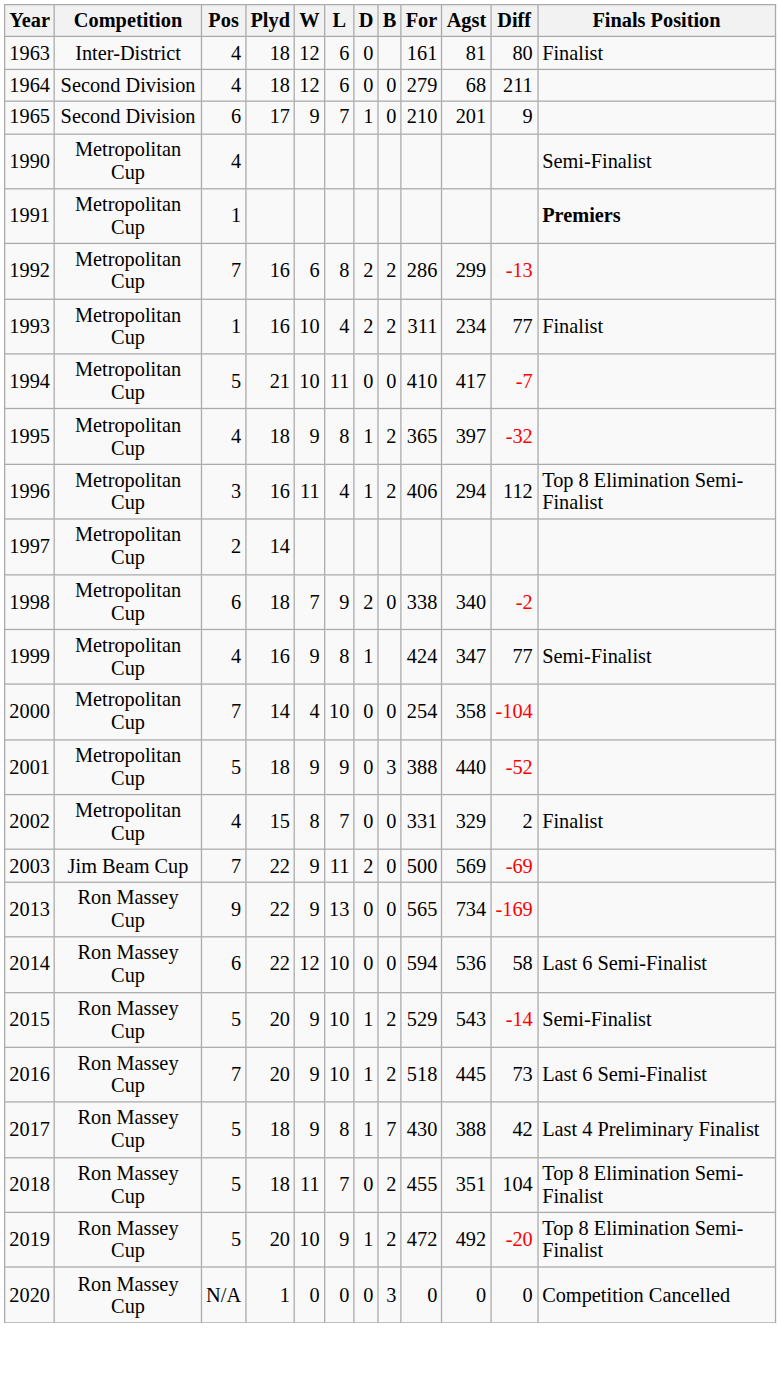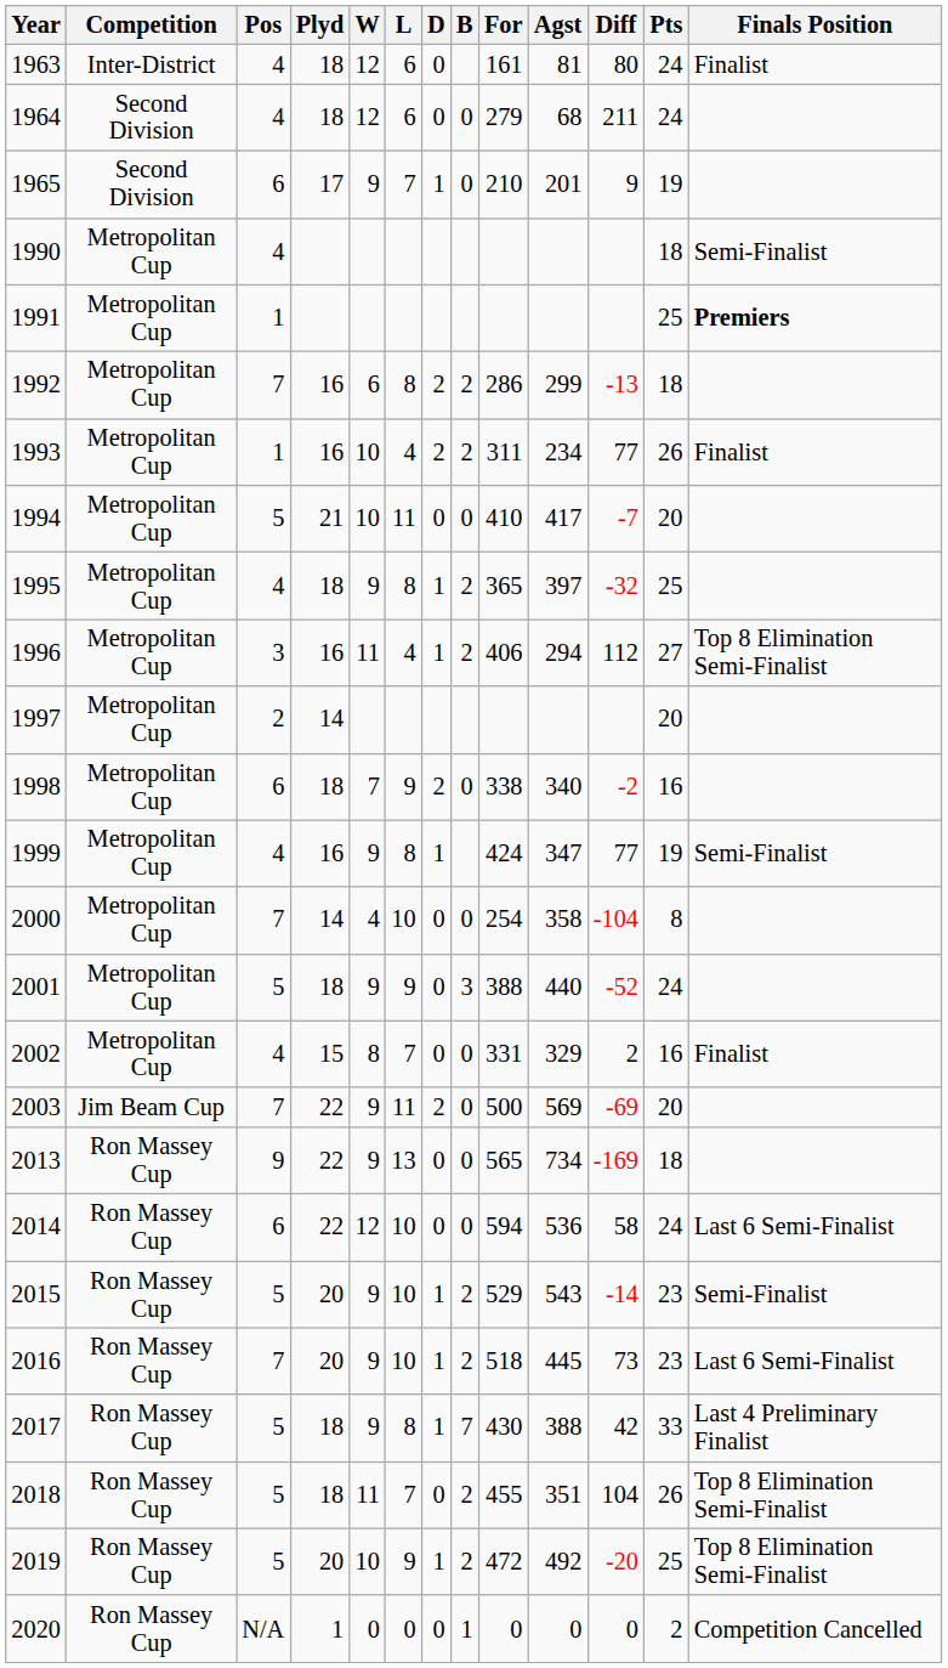 <table class="wikitable" width="auto" style="text-align: right">
 <tr>
 <th>Year</th>
 <th>Competition</th>
 <th>Pos</th>
 <th>Plyd</th>
 <th>W</th>
 <th>L</th>
 <th>D</th>
 <th>B</th>
 <th>For</th>
 <th>Agst</th>
 <th>Diff</th>
+<th>Pts</th>
 <th>Finals Position</th>
 </tr>
 <tr>
 <td>1963</td>
 <td align=center>Inter-District</td>
 <td>4</td>
 <td>18</td>
 <td>12</td>
 <td>6</td>
 <td>0</td>
 <td></td>
 <td>161</td>
 <td>81</td>
 <td>80</td>
+<td>24</td>
 <td align=left>Finalist</td>
 </tr>
 <tr>
 <td>1964</td>
 <td align=center>Second Division</td>
 <td>4</td>
 <td>18</td>
 <td>12</td>
 <td>6</td>
 <td>0</td>
 <td>0</td>
 <td>279</td>
 <td>68</td>
 <td>211</td>
+<td>24</td>
 <td align=left></td>
 </tr>
 <tr>
 <td>1965</td>
 <td align=center>Second Division</td>
 <td>6</td>
 <td>17</td>
 <td>9</td>
 <td>7</td>
 <td>1</td>
 <td>0</td>
 <td>210</td>
 <td>201</td>
 <td>9</td>
+<td>19</td>
 <td align=left></td>
 </tr>
 <tr>
 <td>1990</td>
 <td align=center>Metropolitan Cup</td>
 <td>4</td>
 <td></td>
 <td></td>
 <td></td>
 <td></td>
 <td></td>
 <td></td>
 <td></td>
 <td></td>
+<td>18</td>
 <td align=left>Semi-Finalist</td>
 </tr>
 <tr>
 <td>1991</td>
 <td align=center>Metropolitan Cup</td>
 <td>1</td>
 <td></td>
 <td></td>
 <td></td>
 <td></td>
 <td></td>
 <td></td>
 <td></td>
 <td></td>
+<td>25</td>
 <td align=left><strong>Premiers</strong></td>
 </tr>
 <tr>
 <td>1992</td>
 <td align=center>Metropolitan Cup</td>
 <td>7</td>
 <td>16</td>
 <td>6</td>
 <td>8</td>
 <td>2</td>
 <td>2</td>
 <td>286</td>
 <td>299</td>
 <td style="color:red;">-13</td>
+<td>18</td>
 <td align=left></td>
 </tr>
 <tr>
 <td>1993</td>
 <td align=center>Metropolitan Cup</td>
 <td>1</td>
 <td>16</td>
 <td>10</td>
 <td>4</td>
 <td>2</td>
 <td>2</td>
 <td>311</td>
 <td>234</td>
 <td>77</td>
+<td>26</td>
 <td align=left>Finalist</td>
 </tr>
 <tr>
 <td>1994</td>
 <td align=center>Metropolitan Cup</td>
 <td>5</td>
 <td>21</td>
 <td>10</td>
 <td>11</td>
 <td>0</td>
 <td>0</td>
 <td>410</td>
 <td>417</td>
 <td style="color:red;">-7</td>
+<td>20</td>
 <td align=left></td>
 </tr>
 <tr>
 <td>1995</td>
 <td align=center>Metropolitan Cup</td>
 <td>4</td>
 <td>18</td>
 <td>9</td>
 <td>8</td>
 <td>1</td>
 <td>2</td>
 <td>365</td>
 <td>397</td>
 <td style="color:red;">-32</td>
+<td>25</td>
 <td align=left></td>
 </tr>
 <tr>
 <td>1996</td>
 <td align=center>Metropolitan Cup</td>
 <td>3</td>
 <td>16</td>
 <td>11</td>
 <td>4</td>
 <td>1</td>
 <td>2</td>
 <td>406</td>
 <td>294</td>
 <td>112</td>
+<td>27</td>
 <td align=left>Top 8 Elimination Semi-Finalist</td>
 </tr>
 <tr>
 <td>1997</td>
 <td align=center>Metropolitan Cup</td>
 <td>2</td>
 <td>14</td>
 <td></td>
 <td></td>
 <td></td>
 <td></td>
 <td></td>
 <td></td>
 <td></td>
+<td>20</td>
 <td align=left></td>
 </tr>
 <tr>
 <td>1998</td>
 <td align=center>Metropolitan Cup</td>
 <td>6</td>
 <td>18</td>
 <td>7</td>
 <td>9</td>
 <td>2</td>
 <td>0</td>
 <td>338</td>
 <td>340</td>
 <td style="color:red;">-2</td>
+<td>16</td>
 <td align=left></td>
 </tr>
 <tr>
 <td>1999</td>
 <td align=center>Metropolitan Cup</td>
 <td>4</td>
 <td>16</td>
 <td>9</td>
 <td>8</td>
 <td>1</td>
 <td></td>
 <td>424</td>
 <td>347</td>
 <td>77</td>
+<td>19</td>
 <td align=left>Semi-Finalist</td>
 </tr>
 <tr>
 <td>2000</td>
 <td align=center>Metropolitan Cup</td>
 <td>7</td>
 <td>14</td>
 <td>4</td>
 <td>10</td>
 <td>0</td>
 <td>0</td>
 <td>254</td>
 <td>358</td>
 <td style="color:red;">-104</td>
+<td>8</td>
 <td align=left></td>
 </tr>
 <tr>
 <td>2001</td>
 <td align=center>Metropolitan Cup</td>
 <td>5</td>
 <td>18</td>
 <td>9</td>
 <td>9</td>
 <td>0</td>
 <td>3</td>
 <td>388</td>
 <td>440</td>
 <td style="color:red;">-52</td>
+<td>24</td>
 <td align=left></td>
 </tr>
 <tr>
 <td>2002</td>
 <td align=center>Metropolitan Cup</td>
 <td>4</td>
 <td>15</td>
 <td>8</td>
 <td>7</td>
 <td>0</td>
 <td>0</td>
 <td>331</td>
 <td>329</td>
 <td>2</td>
+<td>16</td>
 <td align=left>Finalist</td>
 </tr>
 <tr>
 <td>2003</td>
 <td align=center>Jim Beam Cup</td>
 <td>7</td>
 <td>22</td>
 <td>9</td>
 <td>11</td>
 <td>2</td>
 <td>0</td>
 <td>500</td>
 <td>569</td>
 <td style="color:red;">-69</td>
+<td>20</td>
 <td align=left></td>
 </tr>
 <tr>
 <td>2013</td>
 <td align=center>Ron Massey Cup</td>
 <td>9</td>
 <td>22</td>
 <td>9</td>
 <td>13</td>
 <td>0</td>
 <td>0</td>
 <td>565</td>
 <td>734</td>
 <td style="color:red;">-169</td>
+<td>18</td>
 <td align=left></td>
 </tr>
 <tr>
 <td>2014</td>
 <td align=center>Ron Massey Cup</td>
 <td>6</td>
 <td>22</td>
 <td>12</td>
 <td>10</td>
 <td>0</td>
 <td>0</td>
 <td>594</td>
 <td>536</td>
 <td>58</td>
+<td>24</td>
 <td align=left>Last 6 Semi-Finalist</td>
 </tr>
 <tr>
 <td>2015</td>
 <td align=center>Ron Massey Cup</td>
 <td>5</td>
 <td>20</td>
 <td>9</td>
 <td>10</td>
 <td>1</td>
 <td>2</td>
 <td>529</td>
 <td>543</td>
 <td style="color:red;">-14</td>
+<td>23</td>
 <td align=left>Semi-Finalist</td>
 </tr>
 <tr>
 <td>2016</td>
 <td align=center>Ron Massey Cup</td>
 <td>7</td>
 <td>20</td>
 <td>9</td>
 <td>10</td>
 <td>1</td>
 <td>2</td>
 <td>518</td>
 <td>445</td>
 <td>73</td>
+<td>23</td>
 <td align=left>Last 6 Semi-Finalist</td>
 </tr>
 <tr>
 <td>2017</td>
 <td align=center>Ron Massey Cup</td>
 <td>5</td>
 <td>18</td>
 <td>9</td>
 <td>8</td>
 <td>1</td>
 <td>7</td>
 <td>430</td>
 <td>388</td>
 <td>42</td>
+<td>33</td>
 <td align=left>Last 4 Preliminary Finalist</td>
 </tr>
 <tr>
 <td>2018</td>
 <td align=center>Ron Massey Cup</td>
 <td>5</td>
 <td>18</td>
 <td>11</td>
 <td>7</td>
 <td>0</td>
 <td>2</td>
 <td>455</td>
 <td>351</td>
 <td>104</td>
+<td>26</td>
 <td align=left>Top 8 Elimination Semi-Finalist</td>
 </tr>
 <tr>
 <td>2019</td>
 <td align=center>Ron Massey Cup</td>
 <td>5</td>
 <td>20</td>
 <td>10</td>
 <td>9</td>
 <td>1</td>
 <td>2</td>
 <td>472</td>
 <td>492</td>
 <td style="color:red;">-20</td>
+<td>25</td>
 <td align=left>Top 8 Elimination Semi-Finalist</td>
 </tr>
 <tr>
 <td>2020</td>
 <td align=center>Ron Massey Cup</td>
 <td>N/A</td>
 <td>1</td>
 <td>0</td>
 <td>0</td>
 <td>0</td>
-<td>3</td>
+<td>1</td>
 <td>0</td>
 <td>0</td>
 <td>0</td>
+<td>2</td>
 <td align=left>Competition Cancelled</td>
 </tr>
 </table>
